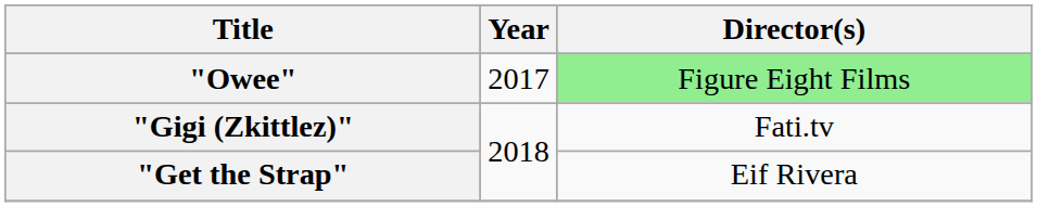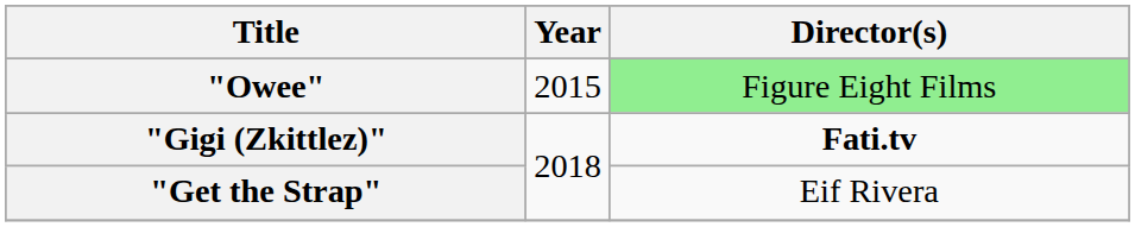 <table class="wikitable plainrowheaders" style="text-align:center;">
 <tr>
 <th scope="col" style="width:15em;">Title</th>
 <th scope="col" style="width:1em;">Year</th>
 <th scope="col" style="width:15em;">Director(s)</th>
 </tr>
 <tr>
 <th scope="row">"Owee"<br></th>
-<td>2017</td>
+<td>2015</td>
 <td style="background: lightgreen;">Figure Eight Films</td>
 </tr>
 <tr>
 <th scope="row">"Gigi (Zkittlez)"<br></th>
 <td rowspan="2">2018</td>
-<td>Fati.tv</td>
+<td><strong>Fati.tv</strong></td>
 </tr>
 <tr>
 <th scope="row">"Get the Strap"<br></th>
 <td>Eif Rivera</td>
 </tr>
 <tr>
 </tr>
 </table>
